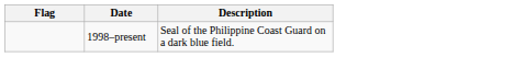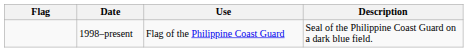 <table class="wikitable">
 <tr>
 <th style="width:110px;">Flag</th>
 <th style="width:100px;">Date</th>
+<th style="width:250px;">Use</th>
 <th style="width:250px;">Description</th>
 </tr>
 <tr>
 <td></td>
 <td>1998–present</td>
+<td>Flag of the <a href='#'>Philippine Coast Guard</a></td>
 <td>Seal of the Philippine Coast Guard on a dark blue field.</td>
 </tr>
 </table>
